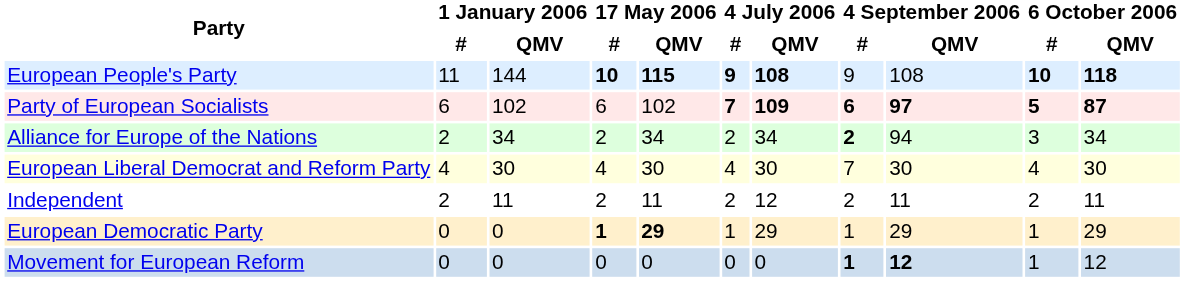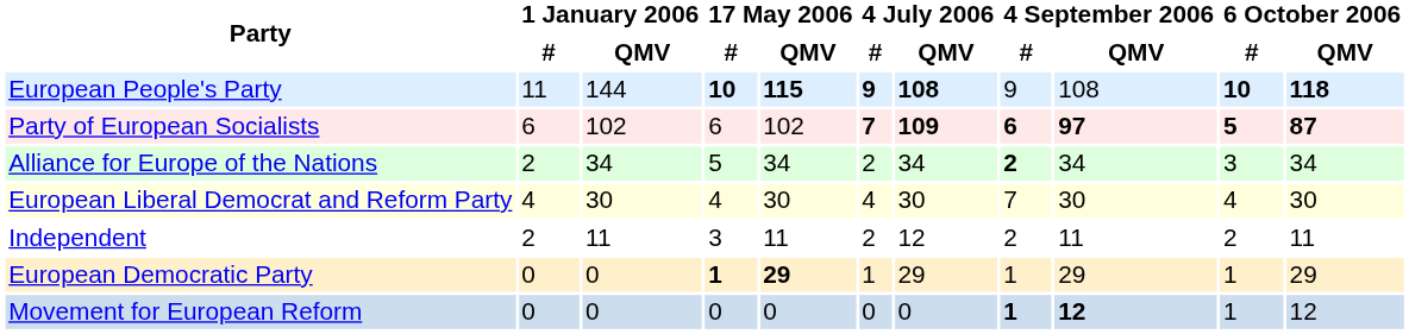 <table border=0 cellpadding=2 cellspacing=2>
 <tr ----bgcolor=lightgrey>
 <th rowspan=2>Party</th>
 <th colspan=2>1 January 2006</th>
 <th colspan=2>17 May 2006</th>
 <th colspan=2>4 July 2006</th>
 <th colspan=2>4 September 2006</th>
 <th colspan=2>6 October 2006</th>
 </tr>
 <tr ----bgcolor=lightgrey>
 <th>#</th>
 <th>QMV</th>
 <th>#</th>
 <th>QMV</th>
 <th>#</th>
 <th>QMV</th>
 <th>#</th>
 <th>QMV</th>
 <th>#</th>
 <th>QMV</th>
 </tr>
 <tr ---- bgcolor=#DDEEFF>
 <td><a href='#'>European People's Party</a></td>
 <td>11</td>
 <td>144</td>
 <td><strong>10</strong></td>
 <td><strong>115</strong></td>
 <td><strong>9</strong></td>
 <td><strong>108</strong></td>
 <td>9</td>
 <td>108</td>
 <td><strong>10</strong></td>
 <td><strong>118</strong></td>
 </tr>
 <tr ---- bgcolor=#FFE8E8>
 <td><a href='#'>Party of European Socialists</a></td>
 <td>6</td>
 <td>102</td>
 <td>6</td>
 <td>102</td>
 <td><strong>7</strong></td>
 <td><strong>109</strong></td>
 <td><strong>6</strong></td>
 <td><strong>97</strong></td>
 <td><strong>5</strong></td>
 <td><strong>87</strong></td>
 </tr>
 <tr ---- bgcolor=#DDFFDD>
 <td><a href='#'>Alliance for Europe of the Nations</a></td>
 <td>2</td>
 <td>34</td>
-<td>2</td>
+<td>5</td>
 <td>34</td>
 <td>2</td>
 <td>34</td>
 <td><strong>2</strong></td>
-<td>94</td>
+<td>34</td>
 <td>3</td>
 <td>34</td>
 </tr>
 <tr ---- bgcolor=#FFFFDD>
 <td><a href='#'>European Liberal Democrat and Reform Party</a></td>
 <td>4</td>
 <td>30</td>
 <td>4</td>
 <td>30</td>
 <td>4</td>
 <td>30</td>
 <td>7</td>
 <td>30</td>
 <td>4</td>
 <td>30</td>
 </tr>
 <tr ----bgcolor=lightgrey>
 <td><a href='#'>Independent</a></td>
 <td>2</td>
 <td>11</td>
-<td>2</td>
+<td>3</td>
 <td>11</td>
 <td>2</td>
 <td>12</td>
 <td>2</td>
 <td>11</td>
 <td>2</td>
 <td>11</td>
 </tr>
 <tr ---- bgcolor=#FFF0CC>
 <td><a href='#'>European Democratic Party</a></td>
 <td>0</td>
 <td>0</td>
 <td><strong>1</strong></td>
 <td><strong>29</strong></td>
 <td>1</td>
 <td>29</td>
 <td>1</td>
 <td>29</td>
 <td>1</td>
 <td>29</td>
 </tr>
 <tr ---- bgcolor=#CCDDEE>
 <td><a href='#'>Movement for European Reform</a></td>
 <td>0</td>
 <td>0</td>
 <td>0</td>
 <td>0</td>
 <td>0</td>
 <td>0</td>
 <td><strong>1</strong></td>
 <td><strong>12</strong></td>
 <td>1</td>
 <td>12</td>
 </tr>
 </table>
